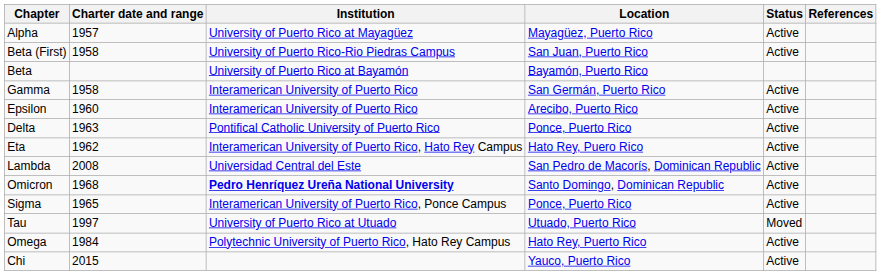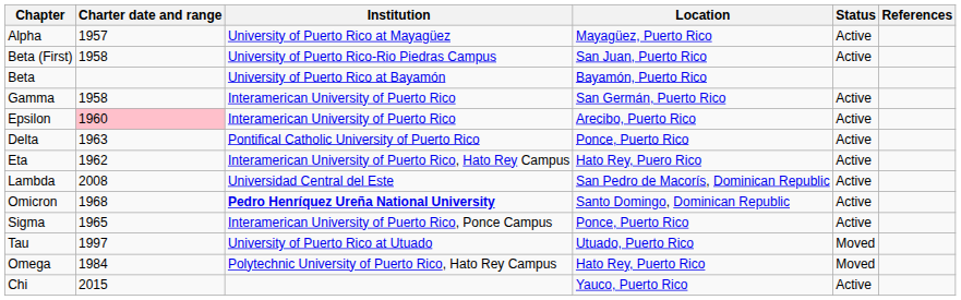 <table class="wikitable sortable">
 <tr>
 <th>Chapter</th>
 <th>Charter date and range</th>
 <th>Institution</th>
 <th>Location</th>
 <th>Status</th>
 <th>References</th>
 </tr>
 <tr>
 <td>Alpha</td>
 <td>1957</td>
 <td><a href='#'>University of Puerto Rico at Mayagüez</a></td>
 <td><a href='#'>Mayagüez, Puerto Rico</a></td>
 <td>Active</td>
 <td></td>
 </tr>
 <tr>
 <td>Beta (First)</td>
 <td>1958</td>
 <td><a href='#'>University of Puerto Rico-Rio Piedras Campus</a></td>
 <td><a href='#'>San Juan, Puerto Rico</a></td>
 <td>Active</td>
 <td></td>
 </tr>
 <tr>
 <td>Beta</td>
 <td></td>
 <td><a href='#'>University of Puerto Rico at Bayamón</a></td>
 <td><a href='#'>Bayamón, Puerto Rico</a></td>
 <td></td>
 <td></td>
 </tr>
 <tr>
 <td>Gamma</td>
 <td>1958</td>
 <td><a href='#'>Interamerican University of Puerto Rico</a></td>
 <td><a href='#'>San Germán, Puerto Rico</a></td>
 <td>Active</td>
 <td></td>
 </tr>
 <tr>
 <td>Epsilon</td>
-<td>1960</td>
+<td style="background: pink;">1960</td>
 <td><a href='#'>Interamerican University of Puerto Rico</a></td>
 <td><a href='#'>Arecibo, Puerto Rico</a></td>
 <td>Active</td>
 <td></td>
 </tr>
 <tr>
 <td>Delta</td>
 <td>1963</td>
 <td><a href='#'>Pontifical Catholic University of Puerto Rico</a></td>
 <td><a href='#'>Ponce, Puerto Rico</a></td>
 <td>Active</td>
 <td></td>
 </tr>
 <tr>
 <td>Eta</td>
 <td>1962</td>
 <td><a href='#'>Interamerican University of Puerto Rico</a>, <a href='#'>Hato Rey</a> Campus</td>
 <td><a href='#'>Hato Rey, Puero Rico</a></td>
 <td>Active</td>
 <td></td>
 </tr>
 <tr>
 <td>Lambda</td>
 <td>2008</td>
 <td><a href='#'>Universidad Central del Este</a></td>
 <td><a href='#'>San Pedro de Macorís</a>, <a href='#'>Dominican Republic</a></td>
 <td>Active</td>
 <td></td>
 </tr>
 <tr>
 <td>Omicron</td>
 <td>1968</td>
 <td><strong><a href='#'>Pedro Henríquez Ureña National University</a></strong></td>
 <td><a href='#'>Santo Domingo</a>, <a href='#'>Dominican Republic</a></td>
 <td>Active</td>
 <td></td>
 </tr>
 <tr>
 <td>Sigma</td>
 <td>1965</td>
 <td><a href='#'>Interamerican University of Puerto Rico</a>, Ponce Campus</td>
 <td><a href='#'>Ponce, Puerto Rico</a></td>
 <td>Active</td>
 <td></td>
 </tr>
 <tr>
 <td>Tau</td>
 <td>1997</td>
 <td><a href='#'>University of Puerto Rico at Utuado</a></td>
 <td><a href='#'>Utuado, Puerto Rico</a></td>
 <td>Moved</td>
 <td></td>
 </tr>
 <tr>
 <td>Omega</td>
 <td>1984</td>
 <td><a href='#'>Polytechnic University of Puerto Rico</a>, Hato Rey Campus</td>
 <td><a href='#'>Hato Rey, Puerto Rico</a></td>
-<td>Active</td>
+<td>Moved</td>
 <td></td>
 </tr>
 <tr>
 <td>Chi</td>
 <td>2015</td>
 <td></td>
 <td><a href='#'>Yauco, Puerto Rico</a></td>
 <td>Active</td>
 <td></td>
 </tr>
 </table>
